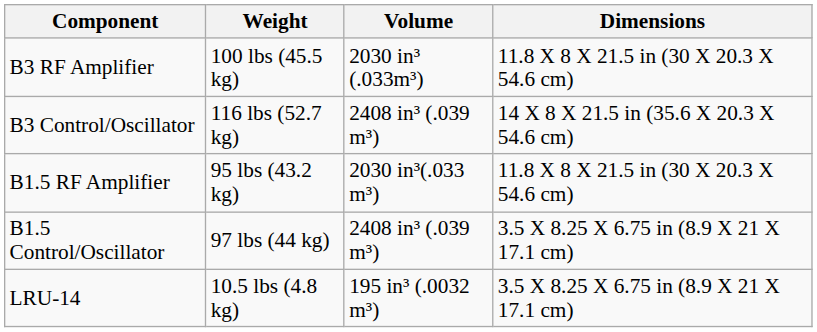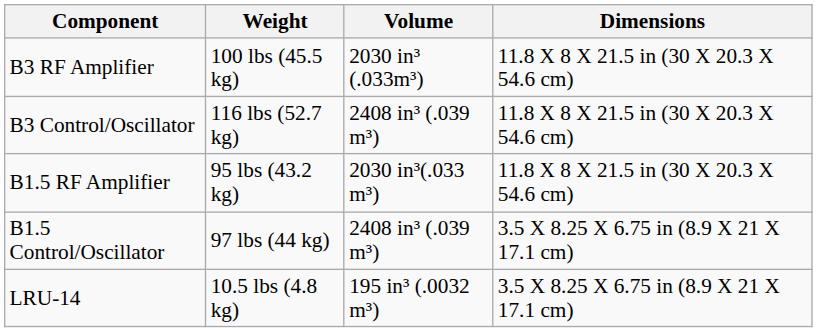 <table class="wikitable">
 <tr>
 <th>Component</th>
 <th>Weight</th>
 <th>Volume</th>
 <th>Dimensions</th>
 </tr>
 <tr>
 <td>B3 RF Amplifier</td>
 <td>100 lbs (45.5 kg)</td>
 <td>2030 in³ (.033m³)</td>
 <td>11.8 X 8 X 21.5 in (30 X 20.3 X 54.6 cm)</td>
 </tr>
 <tr>
 <td>B3 Control/Oscillator</td>
 <td>116 lbs (52.7 kg)</td>
 <td>2408 in³ (.039 m³)</td>
-<td>14 X 8 X 21.5 in (35.6 X 20.3 X 54.6 cm)</td>
+<td>11.8 X 8 X 21.5 in (30 X 20.3 X 54.6 cm)</td>
 </tr>
 <tr>
 <td>B1.5 RF Amplifier</td>
 <td>95 lbs (43.2 kg)</td>
 <td>2030 in³(.033 m³)</td>
 <td>11.8 X 8 X 21.5 in (30 X 20.3 X 54.6 cm)</td>
 </tr>
 <tr>
 <td>B1.5 Control/Oscillator</td>
 <td>97 lbs (44 kg)</td>
 <td>2408 in³ (.039 m³)</td>
 <td>3.5 X 8.25 X 6.75 in (8.9 X 21 X 17.1 cm)</td>
 </tr>
 <tr>
 <td>LRU-14</td>
 <td>10.5 lbs (4.8 kg)</td>
 <td>195 in³ (.0032 m³)</td>
 <td>3.5 X 8.25 X 6.75 in (8.9 X 21 X 17.1 cm)</td>
 </tr>
 </table>
